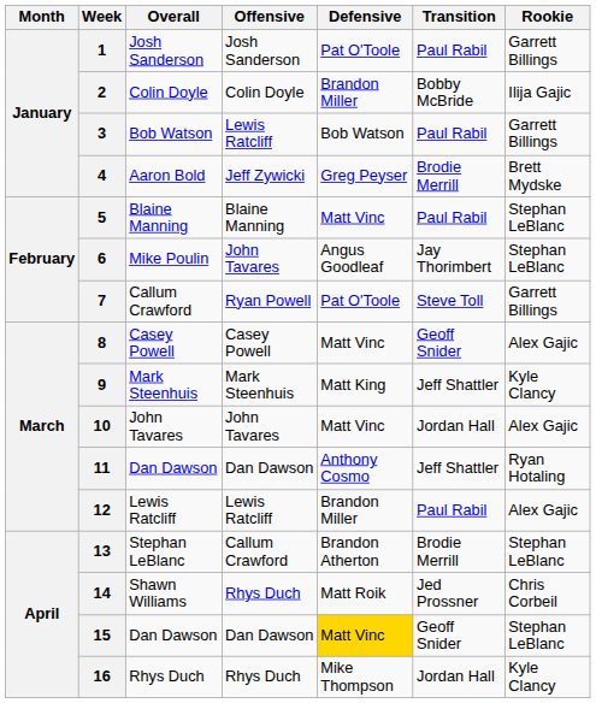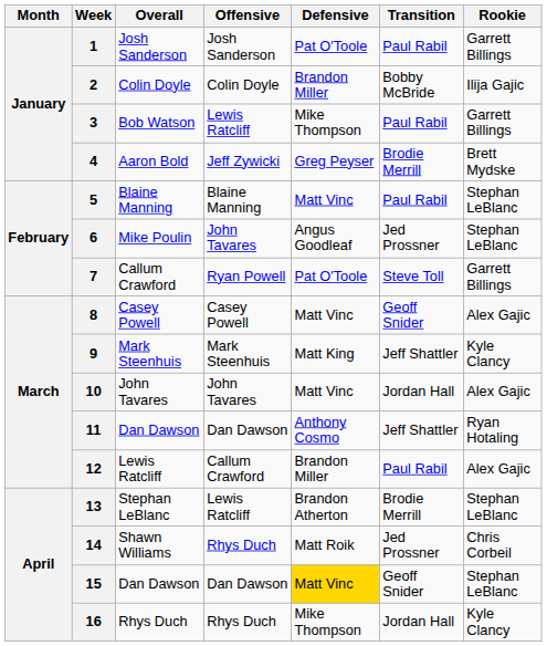 <table class="wikitable">
 <tr>
 <th>Month</th>
 <th>Week</th>
 <th>Overall</th>
 <th>Offensive</th>
 <th>Defensive</th>
 <th>Transition</th>
 <th>Rookie</th>
 </tr>
 <tr>
 <th rowspan="4">January</th>
 <th>1</th>
 <td><a href='#'>Josh Sanderson</a></td>
 <td>Josh Sanderson</td>
 <td><a href='#'>Pat O'Toole</a></td>
 <td><a href='#'>Paul Rabil</a></td>
 <td>Garrett Billings</td>
 </tr>
 <tr>
 <th>2</th>
 <td><a href='#'>Colin Doyle</a></td>
 <td>Colin Doyle</td>
 <td><a href='#'>Brandon Miller</a></td>
 <td>Bobby McBride</td>
 <td>Ilija Gajic</td>
 </tr>
 <tr>
 <th>3</th>
 <td><a href='#'>Bob Watson</a></td>
 <td><a href='#'>Lewis Ratcliff</a></td>
-<td>Bob Watson</td>
+<td>Mike Thompson</td>
 <td><a href='#'>Paul Rabil</a></td>
 <td>Garrett Billings</td>
 </tr>
 <tr>
 <th>4</th>
 <td><a href='#'>Aaron Bold</a></td>
 <td><a href='#'>Jeff Zywicki</a></td>
 <td><a href='#'>Greg Peyser</a></td>
 <td><a href='#'>Brodie Merrill</a></td>
 <td>Brett Mydske</td>
 </tr>
 <tr>
 <th rowspan="3">February</th>
 <th>5</th>
 <td><a href='#'>Blaine Manning</a></td>
 <td>Blaine Manning</td>
 <td><a href='#'>Matt Vinc</a></td>
 <td><a href='#'>Paul Rabil</a></td>
 <td>Stephan LeBlanc</td>
 </tr>
 <tr>
 <th>6</th>
 <td><a href='#'>Mike Poulin</a></td>
 <td><a href='#'>John Tavares</a></td>
 <td>Angus Goodleaf</td>
-<td>Jay Thorimbert</td>
+<td>Jed Prossner</td>
 <td>Stephan LeBlanc</td>
 </tr>
 <tr>
 <th>7</th>
 <td>Callum Crawford</td>
 <td><a href='#'>Ryan Powell</a></td>
 <td><a href='#'>Pat O'Toole</a></td>
 <td><a href='#'>Steve Toll</a></td>
 <td>Garrett Billings</td>
 </tr>
 <tr>
 <th rowspan="5">March</th>
 <th>8</th>
 <td><a href='#'>Casey Powell</a></td>
 <td>Casey Powell</td>
 <td>Matt Vinc</td>
 <td><a href='#'>Geoff Snider</a></td>
 <td>Alex Gajic</td>
 </tr>
 <tr>
 <th>9</th>
 <td><a href='#'>Mark Steenhuis</a></td>
 <td>Mark Steenhuis</td>
 <td>Matt King</td>
 <td>Jeff Shattler</td>
 <td>Kyle Clancy</td>
 </tr>
 <tr>
 <th>10</th>
 <td>John Tavares</td>
 <td>John Tavares</td>
 <td>Matt Vinc</td>
 <td>Jordan Hall</td>
 <td>Alex Gajic</td>
 </tr>
 <tr>
 <th>11</th>
 <td><a href='#'>Dan Dawson</a></td>
 <td>Dan Dawson</td>
 <td><a href='#'>Anthony Cosmo</a></td>
 <td>Jeff Shattler</td>
 <td>Ryan Hotaling</td>
 </tr>
 <tr>
 <th>12</th>
 <td>Lewis Ratcliff</td>
-<td>Lewis Ratcliff</td>
+<td>Callum Crawford</td>
 <td>Brandon Miller</td>
 <td><a href='#'>Paul Rabil</a></td>
 <td>Alex Gajic</td>
 </tr>
 <tr>
 <th rowspan="4">April</th>
 <th>13</th>
 <td>Stephan LeBlanc</td>
-<td>Callum Crawford</td>
+<td>Lewis Ratcliff</td>
 <td>Brandon Atherton</td>
 <td>Brodie Merrill</td>
 <td>Stephan LeBlanc</td>
 </tr>
 <tr>
 <th>14</th>
 <td>Shawn Williams</td>
 <td><a href='#'>Rhys Duch</a></td>
 <td>Matt Roik</td>
 <td>Jed Prossner</td>
 <td>Chris Corbeil</td>
 </tr>
 <tr>
 <th>15</th>
 <td>Dan Dawson</td>
 <td>Dan Dawson</td>
 <td style="background: gold;">Matt Vinc</td>
 <td>Geoff Snider</td>
 <td>Stephan LeBlanc</td>
 </tr>
 <tr>
 <th>16</th>
 <td>Rhys Duch</td>
 <td>Rhys Duch</td>
 <td>Mike Thompson</td>
 <td>Jordan Hall</td>
 <td>Kyle Clancy</td>
 </tr>
 </table>
